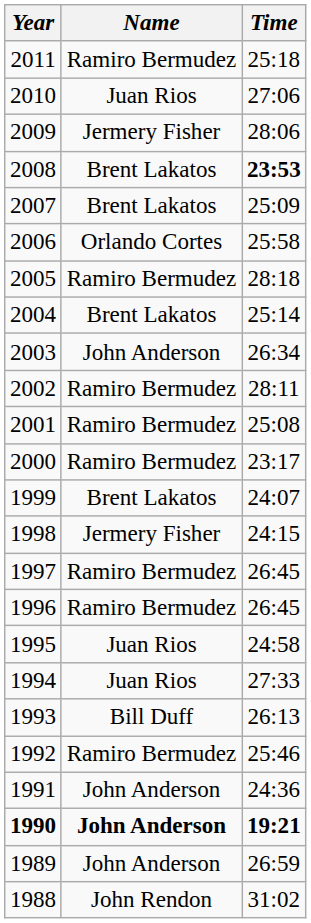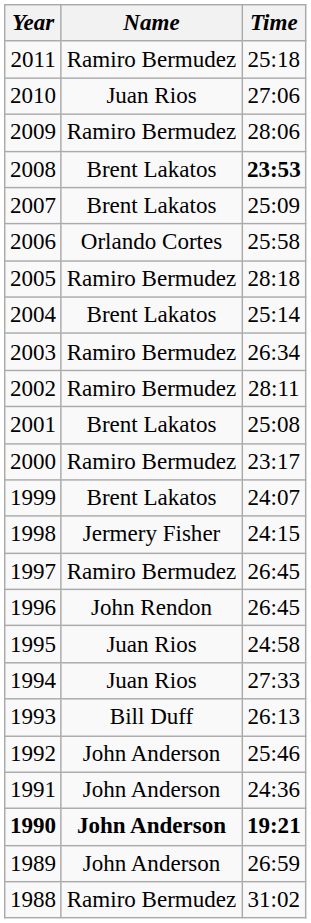 <table class="wikitable" style="text-align:center" border="1">
 <tr>
 <th><em>Year</em></th>
 <th><em>Name</em></th>
 <th><em>Time</em></th>
 </tr>
 <tr>
 <td>2011</td>
 <td>Ramiro Bermudez</td>
 <td>25:18</td>
 </tr>
 <tr>
 <td>2010</td>
 <td>Juan Rios</td>
 <td>27:06</td>
 </tr>
 <tr>
 <td>2009</td>
-<td>Jermery Fisher</td>
+<td>Ramiro Bermudez</td>
 <td>28:06</td>
 </tr>
 <tr>
 <td>2008</td>
 <td>Brent Lakatos</td>
 <td><strong>23:53</strong></td>
 </tr>
 <tr>
 <td>2007</td>
 <td>Brent Lakatos</td>
 <td>25:09</td>
 </tr>
 <tr>
 <td>2006</td>
 <td>Orlando Cortes</td>
 <td>25:58</td>
 </tr>
 <tr>
 <td>2005</td>
 <td>Ramiro Bermudez</td>
 <td>28:18</td>
 </tr>
 <tr>
 <td>2004</td>
 <td>Brent Lakatos</td>
 <td>25:14</td>
 </tr>
 <tr>
 <td>2003</td>
-<td>John Anderson</td>
+<td>Ramiro Bermudez</td>
 <td>26:34</td>
 </tr>
 <tr>
 <td>2002</td>
 <td>Ramiro Bermudez</td>
 <td>28:11</td>
 </tr>
 <tr>
 <td>2001</td>
-<td>Ramiro Bermudez</td>
+<td>Brent Lakatos</td>
 <td>25:08</td>
 </tr>
 <tr>
 <td>2000</td>
 <td>Ramiro Bermudez</td>
 <td>23:17</td>
 </tr>
 <tr>
 <td>1999</td>
 <td>Brent Lakatos</td>
 <td>24:07</td>
 </tr>
 <tr>
 <td>1998</td>
 <td>Jermery Fisher</td>
 <td>24:15</td>
 </tr>
 <tr>
 <td>1997</td>
 <td>Ramiro Bermudez</td>
 <td>26:45</td>
 </tr>
 <tr>
 <td>1996</td>
-<td>Ramiro Bermudez</td>
+<td>John Rendon</td>
 <td>26:45</td>
 </tr>
 <tr>
 <td>1995</td>
 <td>Juan Rios</td>
 <td>24:58</td>
 </tr>
 <tr>
 <td>1994</td>
 <td>Juan Rios</td>
 <td>27:33</td>
 </tr>
 <tr>
 <td>1993</td>
 <td>Bill Duff</td>
 <td>26:13</td>
 </tr>
 <tr>
 <td>1992</td>
-<td>Ramiro Bermudez</td>
+<td>John Anderson</td>
 <td>25:46</td>
 </tr>
 <tr>
 <td>1991</td>
 <td>John Anderson</td>
 <td>24:36</td>
 </tr>
 <tr>
 <td><strong>1990</strong></td>
 <td><strong>John Anderson</strong></td>
 <td><strong>19:21</strong></td>
 </tr>
 <tr>
 <td>1989</td>
 <td>John Anderson</td>
 <td>26:59</td>
 </tr>
 <tr>
 <td>1988</td>
-<td>John Rendon</td>
+<td>Ramiro Bermudez</td>
 <td>31:02</td>
 </tr>
 </table>
